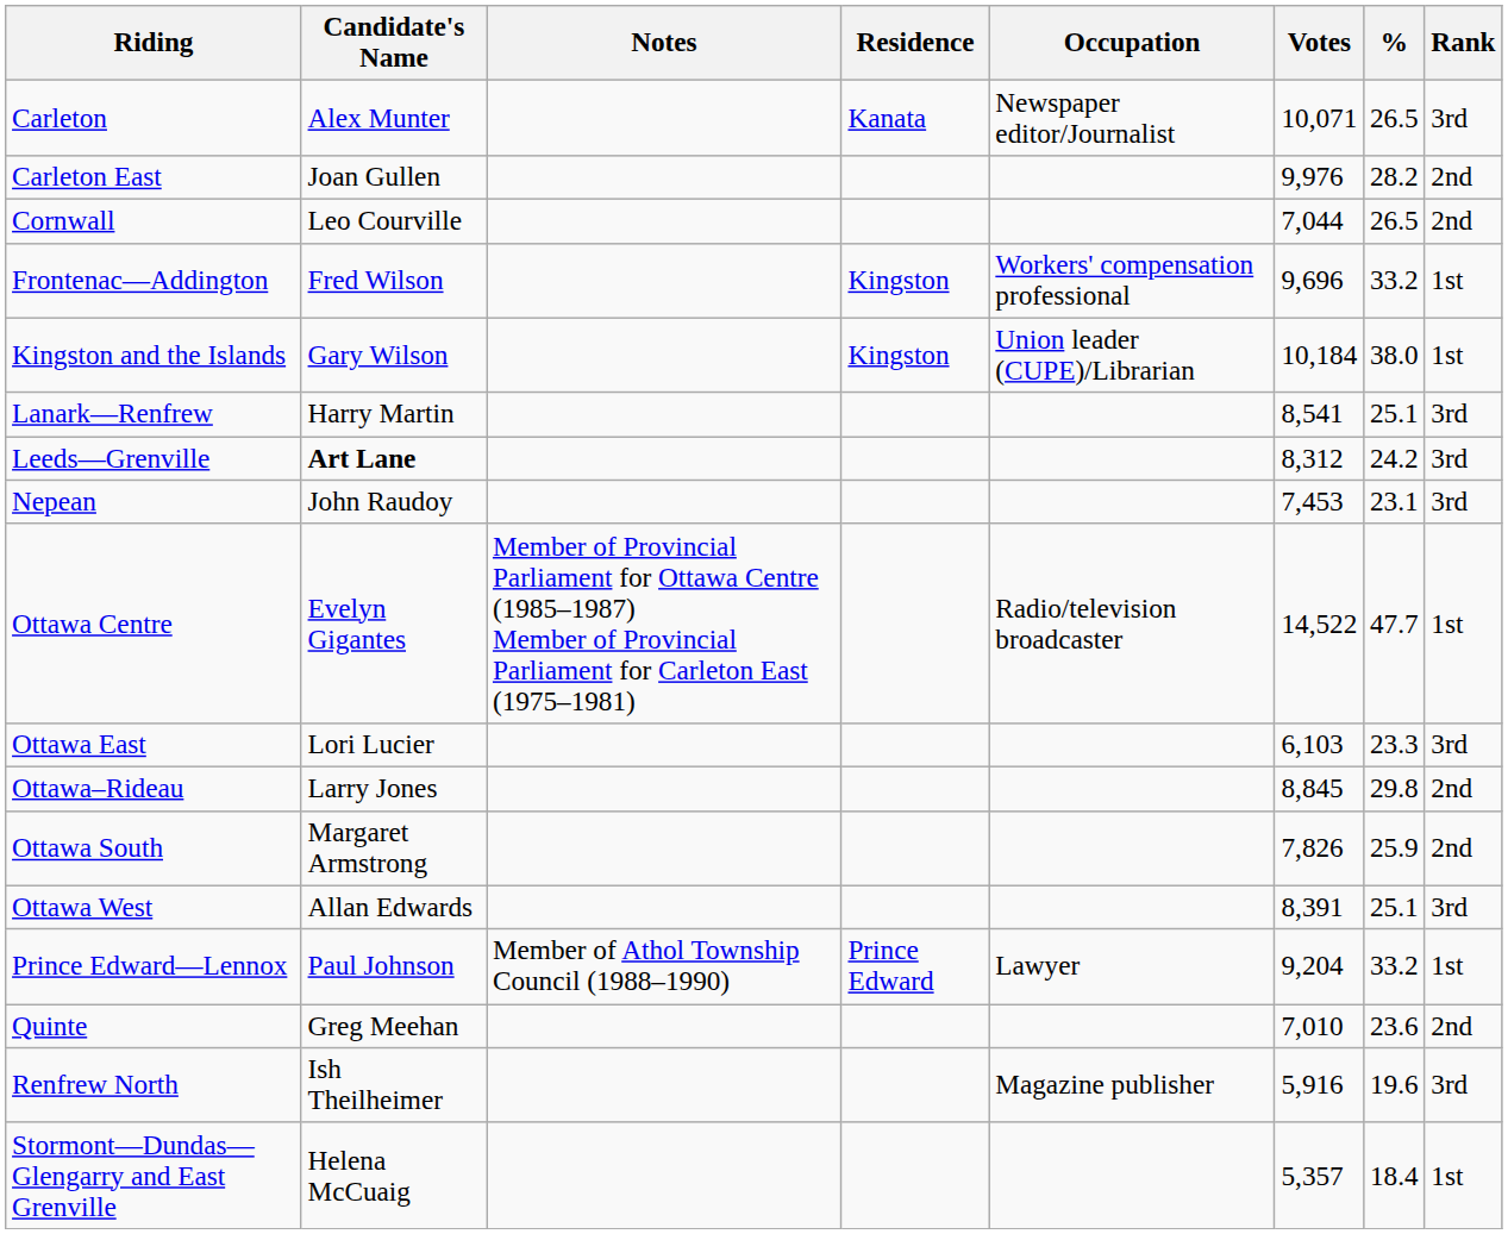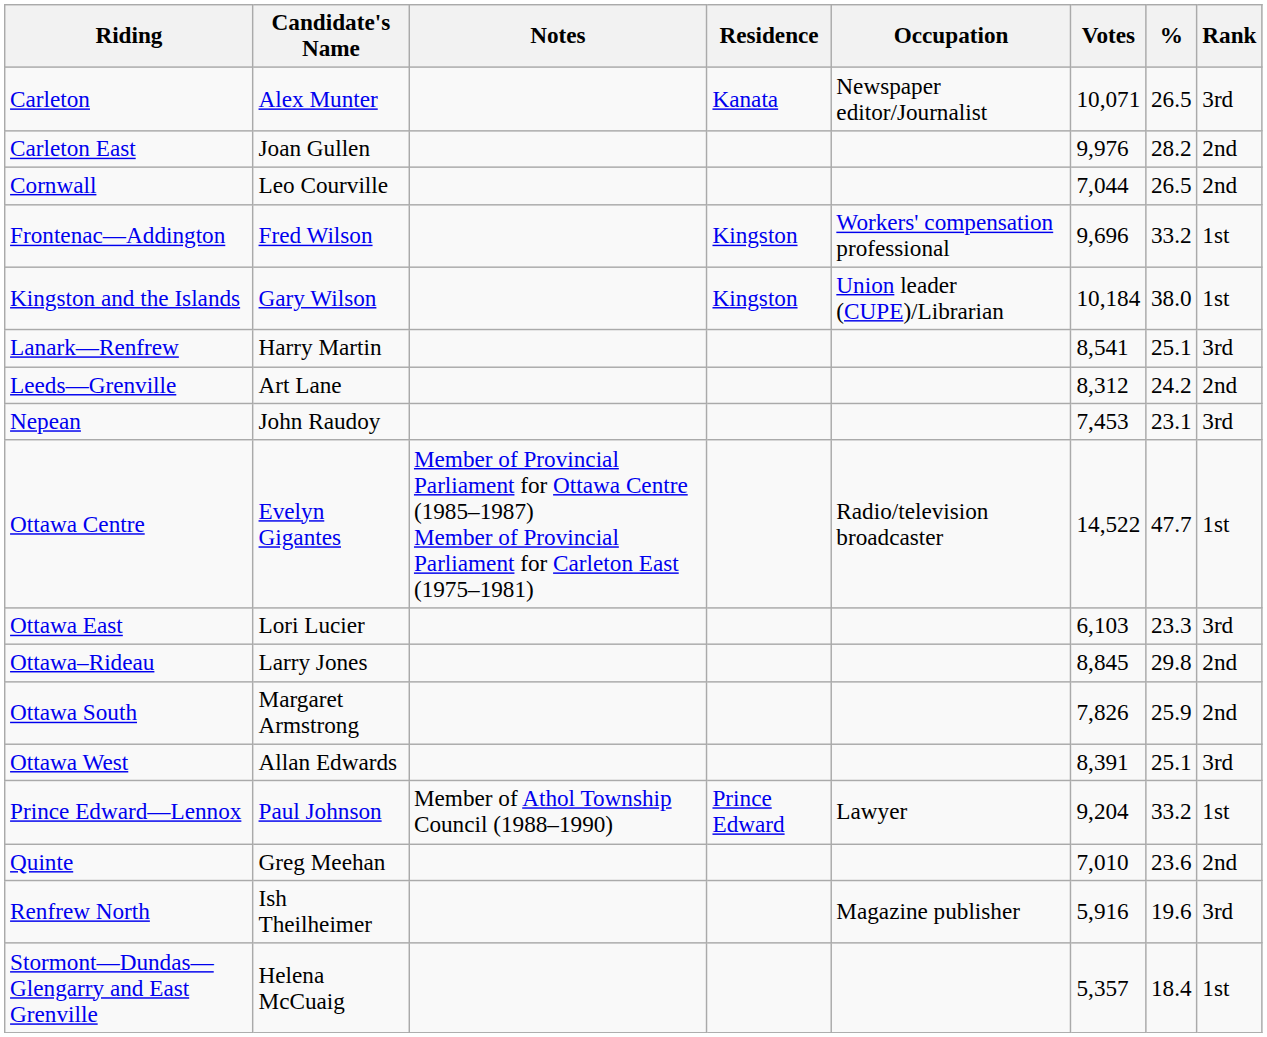 <table class="wikitable sortable">
 <tr>
 <th>Riding<br></th>
 <th>Candidate's Name</th>
 <th>Notes</th>
 <th>Residence</th>
 <th>Occupation</th>
 <th>Votes</th>
 <th>%</th>
 <th>Rank</th>
 </tr>
 <tr>
 <td><a href='#'>Carleton</a></td>
 <td><a href='#'>Alex Munter</a></td>
 <td></td>
 <td><a href='#'>Kanata</a></td>
 <td>Newspaper editor/Journalist</td>
 <td>10,071</td>
 <td>26.5</td>
 <td>3rd</td>
 </tr>
 <tr>
 <td><a href='#'>Carleton East</a></td>
 <td>Joan Gullen</td>
 <td></td>
 <td></td>
 <td></td>
 <td>9,976</td>
 <td>28.2</td>
 <td>2nd</td>
 </tr>
 <tr>
 <td><a href='#'>Cornwall</a></td>
 <td>Leo Courville</td>
 <td></td>
 <td></td>
 <td></td>
 <td>7,044</td>
 <td>26.5</td>
 <td>2nd</td>
 </tr>
 <tr>
 <td><a href='#'>Frontenac—Addington</a></td>
 <td><a href='#'>Fred Wilson</a></td>
 <td></td>
 <td><a href='#'>Kingston</a></td>
 <td><a href='#'>Workers' compensation</a> professional</td>
 <td>9,696</td>
 <td>33.2</td>
 <td>1st</td>
 </tr>
 <tr>
 <td><a href='#'>Kingston and the Islands</a></td>
 <td><a href='#'>Gary Wilson</a></td>
 <td></td>
 <td><a href='#'>Kingston</a></td>
 <td><a href='#'>Union</a> leader (<a href='#'>CUPE</a>)/Librarian</td>
 <td>10,184</td>
 <td>38.0</td>
 <td>1st</td>
 </tr>
 <tr>
 <td><a href='#'>Lanark—Renfrew</a></td>
 <td>Harry Martin</td>
 <td></td>
 <td></td>
 <td></td>
 <td>8,541</td>
 <td>25.1</td>
 <td>3rd</td>
 </tr>
 <tr>
 <td><a href='#'>Leeds—Grenville</a></td>
-<td><strong>Art Lane</strong></td>
+<td>Art Lane</td>
 <td></td>
 <td></td>
 <td></td>
 <td>8,312</td>
 <td>24.2</td>
-<td>3rd</td>
+<td>2nd</td>
 </tr>
 <tr>
 <td><a href='#'>Nepean</a></td>
 <td>John Raudoy</td>
 <td></td>
 <td></td>
 <td></td>
 <td>7,453</td>
 <td>23.1</td>
 <td>3rd</td>
 </tr>
 <tr>
 <td><a href='#'>Ottawa Centre</a></td>
 <td><a href='#'>Evelyn Gigantes</a></td>
 <td><a href='#'>Member of Provincial Parliament</a> for <a href='#'>Ottawa Centre</a> (1985–1987) <br> <a href='#'>Member of Provincial Parliament</a> for <a href='#'>Carleton East</a> (1975–1981)</td>
 <td></td>
 <td>Radio/television broadcaster</td>
 <td>14,522</td>
 <td>47.7</td>
 <td>1st</td>
 </tr>
 <tr>
 <td><a href='#'>Ottawa East</a></td>
 <td>Lori Lucier</td>
 <td></td>
 <td></td>
 <td></td>
 <td>6,103</td>
 <td>23.3</td>
 <td>3rd</td>
 </tr>
 <tr>
 <td><a href='#'>Ottawa–Rideau</a></td>
 <td>Larry Jones</td>
 <td></td>
 <td></td>
 <td></td>
 <td>8,845</td>
 <td>29.8</td>
 <td>2nd</td>
 </tr>
 <tr>
 <td><a href='#'>Ottawa South</a></td>
 <td>Margaret Armstrong</td>
 <td></td>
 <td></td>
 <td></td>
 <td>7,826</td>
 <td>25.9</td>
 <td>2nd</td>
 </tr>
 <tr>
 <td><a href='#'>Ottawa West</a></td>
 <td>Allan Edwards</td>
 <td></td>
 <td></td>
 <td></td>
 <td>8,391</td>
 <td>25.1</td>
 <td>3rd</td>
 </tr>
 <tr>
 <td><a href='#'>Prince Edward—Lennox</a></td>
 <td><a href='#'>Paul Johnson</a></td>
 <td>Member of <a href='#'>Athol Township</a> Council (1988–1990)</td>
 <td><a href='#'>Prince Edward</a></td>
 <td>Lawyer</td>
 <td>9,204</td>
 <td>33.2</td>
 <td>1st</td>
 </tr>
 <tr>
 <td><a href='#'>Quinte</a></td>
 <td>Greg Meehan</td>
 <td></td>
 <td></td>
 <td></td>
 <td>7,010</td>
 <td>23.6</td>
 <td>2nd</td>
 </tr>
 <tr>
 <td><a href='#'>Renfrew North</a></td>
 <td>Ish Theilheimer</td>
 <td></td>
 <td></td>
 <td>Magazine publisher</td>
 <td>5,916</td>
 <td>19.6</td>
 <td>3rd</td>
 </tr>
 <tr>
 <td><a href='#'>Stormont—Dundas—Glengarry and East Grenville</a></td>
 <td>Helena McCuaig</td>
 <td></td>
 <td></td>
 <td></td>
 <td>5,357</td>
 <td>18.4</td>
 <td>1st</td>
 </tr>
 </table>
